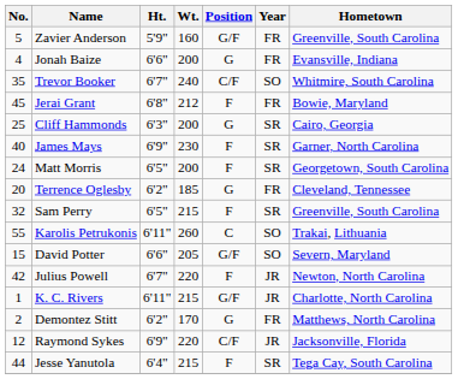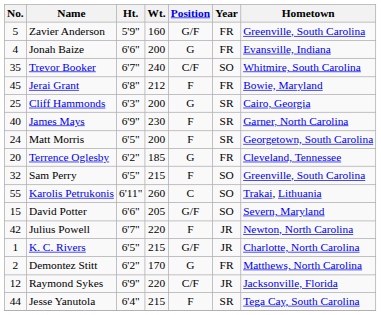 <table class="wikitable sortable" style="text-align:center">
 <tr>
 <th>No.</th>
 <th>Name</th>
 <th>Ht.</th>
 <th>Wt.</th>
 <th><a href='#'>Position</a></th>
 <th>Year</th>
 <th>Hometown</th>
 </tr>
 <tr>
 <td>5</td>
 <td style="text-align:left">Zavier Anderson</td>
 <td>5'9"</td>
 <td>160</td>
 <td>G/F</td>
 <td>FR</td>
 <td style="text-align:left"><a href='#'>Greenville, South Carolina</a></td>
 </tr>
 <tr>
 <td>4</td>
 <td style="text-align:left">Jonah Baize</td>
 <td>6'6"</td>
 <td>200</td>
 <td>G</td>
 <td>FR</td>
 <td style="text-align:left"><a href='#'>Evansville, Indiana</a></td>
 </tr>
 <tr>
 <td>35</td>
 <td style="text-align:left"><a href='#'>Trevor Booker</a></td>
 <td>6'7"</td>
 <td>240</td>
 <td>C/F</td>
 <td>SO</td>
 <td style="text-align:left"><a href='#'>Whitmire, South Carolina</a></td>
 </tr>
 <tr>
 <td>45</td>
 <td style="text-align:left"><a href='#'>Jerai Grant</a></td>
 <td>6'8"</td>
 <td>212</td>
 <td>F</td>
 <td>FR</td>
 <td style="text-align:left"><a href='#'>Bowie, Maryland</a></td>
 </tr>
 <tr>
 <td>25</td>
 <td style="text-align:left"><a href='#'>Cliff Hammonds</a></td>
 <td>6'3"</td>
 <td>200</td>
 <td>G</td>
 <td>SR</td>
 <td style="text-align:left"><a href='#'>Cairo, Georgia</a></td>
 </tr>
 <tr>
 <td>40</td>
 <td style="text-align:left"><a href='#'>James Mays</a></td>
 <td>6'9"</td>
 <td>230</td>
 <td>F</td>
 <td>SR</td>
 <td style="text-align:left"><a href='#'>Garner, North Carolina</a></td>
 </tr>
 <tr>
 <td>24</td>
 <td style="text-align:left">Matt Morris</td>
 <td>6'5"</td>
 <td>200</td>
 <td>F</td>
 <td>SR</td>
 <td style="text-align:left"><a href='#'>Georgetown, South Carolina</a></td>
 </tr>
 <tr>
 <td>20</td>
 <td style="text-align:left"><a href='#'>Terrence Oglesby</a></td>
 <td>6'2"</td>
 <td>185</td>
 <td>G</td>
 <td>FR</td>
 <td style="text-align:left"><a href='#'>Cleveland, Tennessee</a></td>
 </tr>
 <tr>
 <td>32</td>
 <td style="text-align:left">Sam Perry</td>
 <td>6'5"</td>
 <td>215</td>
 <td>F</td>
-<td>SR</td>
+<td>SO</td>
 <td style="text-align:left"><a href='#'>Greenville, South Carolina</a></td>
 </tr>
 <tr>
 <td>55</td>
 <td style="text-align:left"><a href='#'>Karolis Petrukonis</a></td>
 <td>6'11"</td>
 <td>260</td>
 <td>C</td>
 <td>SO</td>
 <td style="text-align:left"><a href='#'>Trakai</a>, <a href='#'>Lithuania</a></td>
 </tr>
 <tr>
 <td>15</td>
 <td style="text-align:left">David Potter</td>
 <td>6'6"</td>
 <td>205</td>
 <td>G/F</td>
 <td>SO</td>
 <td style="text-align:left"><a href='#'>Severn, Maryland</a></td>
 </tr>
 <tr>
 <td>42</td>
 <td style="text-align:left">Julius Powell</td>
 <td>6'7"</td>
 <td>220</td>
 <td>F</td>
 <td>JR</td>
 <td style="text-align:left"><a href='#'>Newton, North Carolina</a></td>
 </tr>
 <tr>
 <td>1</td>
 <td style="text-align:left"><a href='#'>K. C. Rivers</a></td>
-<td>6'11"</td>
+<td>6'5"</td>
 <td>215</td>
 <td>G/F</td>
 <td>JR</td>
 <td style="text-align:left"><a href='#'>Charlotte, North Carolina</a></td>
 </tr>
 <tr>
 <td>2</td>
 <td style="text-align:left">Demontez Stitt</td>
 <td>6'2"</td>
 <td>170</td>
 <td>G</td>
 <td>FR</td>
 <td style="text-align:left"><a href='#'>Matthews, North Carolina</a></td>
 </tr>
 <tr>
 <td>12</td>
 <td style="text-align:left">Raymond Sykes</td>
 <td>6'9"</td>
 <td>220</td>
 <td>C/F</td>
 <td>JR</td>
 <td style="text-align:left"><a href='#'>Jacksonville, Florida</a></td>
 </tr>
 <tr>
 <td>44</td>
 <td style="text-align:left">Jesse Yanutola</td>
 <td>6'4"</td>
 <td>215</td>
 <td>F</td>
 <td>SR</td>
 <td style="text-align:left"><a href='#'>Tega Cay, South Carolina</a></td>
 </tr>
 <tr>
 </tr>
 </table>
